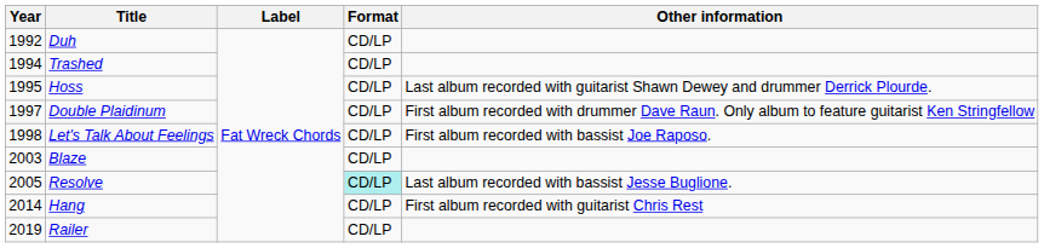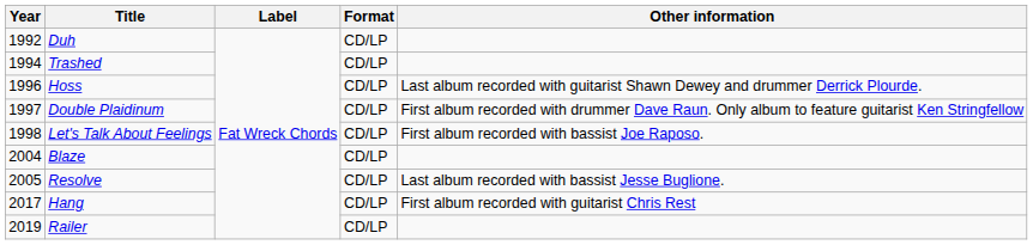 <table class="wikitable">
 <tr>
 <th>Year</th>
 <th>Title</th>
 <th>Label</th>
 <th>Format</th>
 <th>Other information</th>
 </tr>
 <tr>
 <td>1992</td>
 <td><em><a href='#'>Duh</a></em></td>
 <td rowspan="9"><a href='#'>Fat Wreck Chords</a></td>
 <td>CD/LP</td>
 <td></td>
 </tr>
 <tr>
 <td>1994</td>
 <td><em><a href='#'>Trashed</a></em></td>
 <td>CD/LP</td>
 <td></td>
 </tr>
 <tr>
-<td>1995</td>
+<td>1996</td>
 <td><em><a href='#'>Hoss</a></em></td>
 <td>CD/LP</td>
 <td>Last album recorded with guitarist Shawn Dewey and drummer <a href='#'>Derrick Plourde</a>.</td>
 </tr>
 <tr>
 <td>1997</td>
 <td><em><a href='#'>Double Plaidinum</a></em></td>
 <td>CD/LP</td>
 <td>First album recorded with drummer <a href='#'>Dave Raun</a>. Only album to feature guitarist <a href='#'>Ken Stringfellow</a></td>
 </tr>
 <tr>
 <td>1998</td>
 <td><em><a href='#'>Let's Talk About Feelings</a></em></td>
 <td>CD/LP</td>
 <td>First album recorded with bassist <a href='#'>Joe Raposo</a>.</td>
 </tr>
 <tr>
-<td>2003</td>
+<td>2004</td>
 <td><em><a href='#'>Blaze</a></em></td>
 <td>CD/LP</td>
 <td></td>
 </tr>
 <tr>
 <td>2005</td>
 <td><em><a href='#'>Resolve</a></em></td>
-<td style="background: paleturquoise;">CD/LP</td>
+<td>CD/LP</td>
 <td>Last album recorded with bassist <a href='#'>Jesse Buglione</a>.</td>
 </tr>
 <tr>
-<td>2014</td>
+<td>2017</td>
 <td><em><a href='#'>Hang</a></em></td>
 <td>CD/LP</td>
 <td>First album recorded with guitarist <a href='#'>Chris Rest</a></td>
 </tr>
 <tr>
 <td>2019</td>
 <td><em><a href='#'>Railer</a></em></td>
 <td>CD/LP</td>
 <td></td>
 </tr>
 </table>
